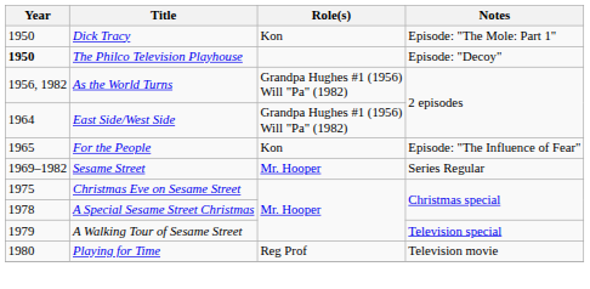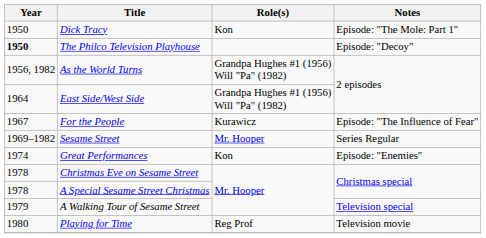 <table class = "wikitable sortable">
 <tr>
 <th>Year</th>
 <th>Title</th>
 <th>Role(s)</th>
 <th class = "unsortable">Notes</th>
 </tr>
 <tr>
 <td>1950</td>
 <td><em><a href='#'>Dick Tracy</a></em></td>
 <td>Kon</td>
 <td>Episode: "The Mole: Part 1"</td>
 </tr>
 <tr>
 <td><strong>1950</strong></td>
 <td><em><a href='#'>The Philco Television Playhouse</a></em></td>
 <td></td>
 <td>Episode: "Decoy"</td>
 </tr>
 <tr>
 <td>1956, 1982</td>
 <td><em><a href='#'>As the World Turns</a></em></td>
 <td>Grandpa Hughes #1 (1956)<br>Will "Pa" (1982)</td>
 <td rowspan="2">2 episodes</td>
 </tr>
 <tr>
 <td>1964</td>
 <td><em><a href='#'>East Side/West Side</a></em></td>
 <td>Grandpa Hughes #1 (1956)<br>Will "Pa" (1982)</td>
 </tr>
 <tr>
-<td>1965</td>
+<td>1967</td>
 <td><em><a href='#'>For the People</a></em></td>
-<td>Kon</td>
+<td>Kurawicz</td>
 <td>Episode: "The Influence of Fear"</td>
 </tr>
 <tr>
 <td>1969–1982</td>
 <td><em><a href='#'>Sesame Street</a></em></td>
 <td><a href='#'>Mr. Hooper</a></td>
 <td>Series Regular</td>
 </tr>
 <tr>
-<td>1975</td>
+<td>1974</td>
+<td><em><a href='#'>Great Performances</a></em></td>
+<td>Kon</td>
+<td>Episode: "Enemies"</td>
+</tr>
+<tr>
+<td>1978</td>
 <td><em><a href='#'>Christmas Eve on Sesame Street</a></em></td>
 <td rowspan="3"><a href='#'>Mr. Hooper</a></td>
 <td rowspan="2"><a href='#'>Christmas special</a></td>
 </tr>
 <tr>
 <td>1978</td>
 <td><em><a href='#'>A Special Sesame Street Christmas</a></em></td>
 </tr>
 <tr>
 <td>1979</td>
 <td><em>A Walking Tour of Sesame Street</em></td>
 <td><a href='#'>Television special</a></td>
 </tr>
 <tr>
 <td>1980</td>
 <td><em><a href='#'>Playing for Time</a></em></td>
 <td>Reg Prof</td>
 <td>Television movie</td>
 </tr>
 <tr>
 </tr>
 </table>
